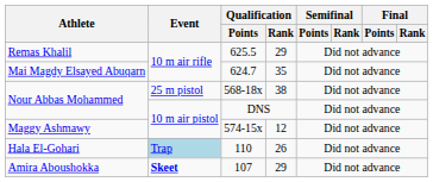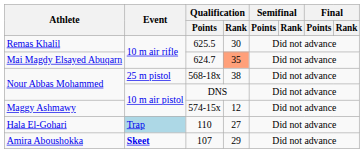 <table class="wikitable" style="font-size:90%">
 <tr>
 <th rowspan="2">Athlete</th>
 <th rowspan="2">Event</th>
 <th colspan=2>Qualification</th>
 <th colspan=2>Semifinal</th>
 <th colspan=2>Final</th>
 </tr>
 <tr style="font-size:95%">
 <th>Points</th>
 <th>Rank</th>
 <th>Points</th>
 <th>Rank</th>
 <th>Points</th>
 <th>Rank</th>
 </tr>
 <tr align=center>
 <td align=left><a href='#'>Remas Khalil</a></td>
 <td rowspan="2" align="left"><a href='#'>10 m air rifle</a></td>
 <td>625.5</td>
-<td>29</td>
+<td>30</td>
 <td colspan="4">Did not advance</td>
 </tr>
 <tr align=center>
 <td align=left><a href='#'>Mai Magdy Elsayed Abuqarn</a></td>
 <td>624.7</td>
-<td>35</td>
+<td style="background: lightsalmon;">35</td>
 <td colspan="4">Did not advance</td>
 </tr>
 <tr align=center>
 <td rowspan="2" align="left"><a href='#'>Nour Abbas Mohammed</a></td>
 <td align=left><a href='#'>25 m pistol</a></td>
 <td>568-18x</td>
 <td>38</td>
 <td colspan="4">Did not advance</td>
 </tr>
 <tr align=center>
 <td rowspan="2"><a href='#'>10 m air pistol</a></td>
 <td colspan="2">DNS</td>
 <td colspan="4">Did not advance</td>
 </tr>
 <tr align="center">
 <td align=left><a href='#'>Maggy Ashmawy</a></td>
 <td>574-15x</td>
 <td>12</td>
 <td colspan="4">Did not advance</td>
 </tr>
 <tr align=center>
 <td align="left"><a href='#'>Hala El-Gohari</a></td>
 <td align=left style="background: lightblue;"><a href='#'>Trap</a></td>
 <td>110</td>
-<td>26</td>
+<td>27</td>
 <td colspan="4">Did not advance</td>
 </tr>
 <tr align=center>
 <td align=left><a href='#'>Amira Aboushokka</a></td>
 <td align=left><strong><a href='#'>Skeet</a></strong></td>
 <td>107</td>
 <td>29</td>
 <td colspan="4">Did not advance</td>
 </tr>
 </table>
